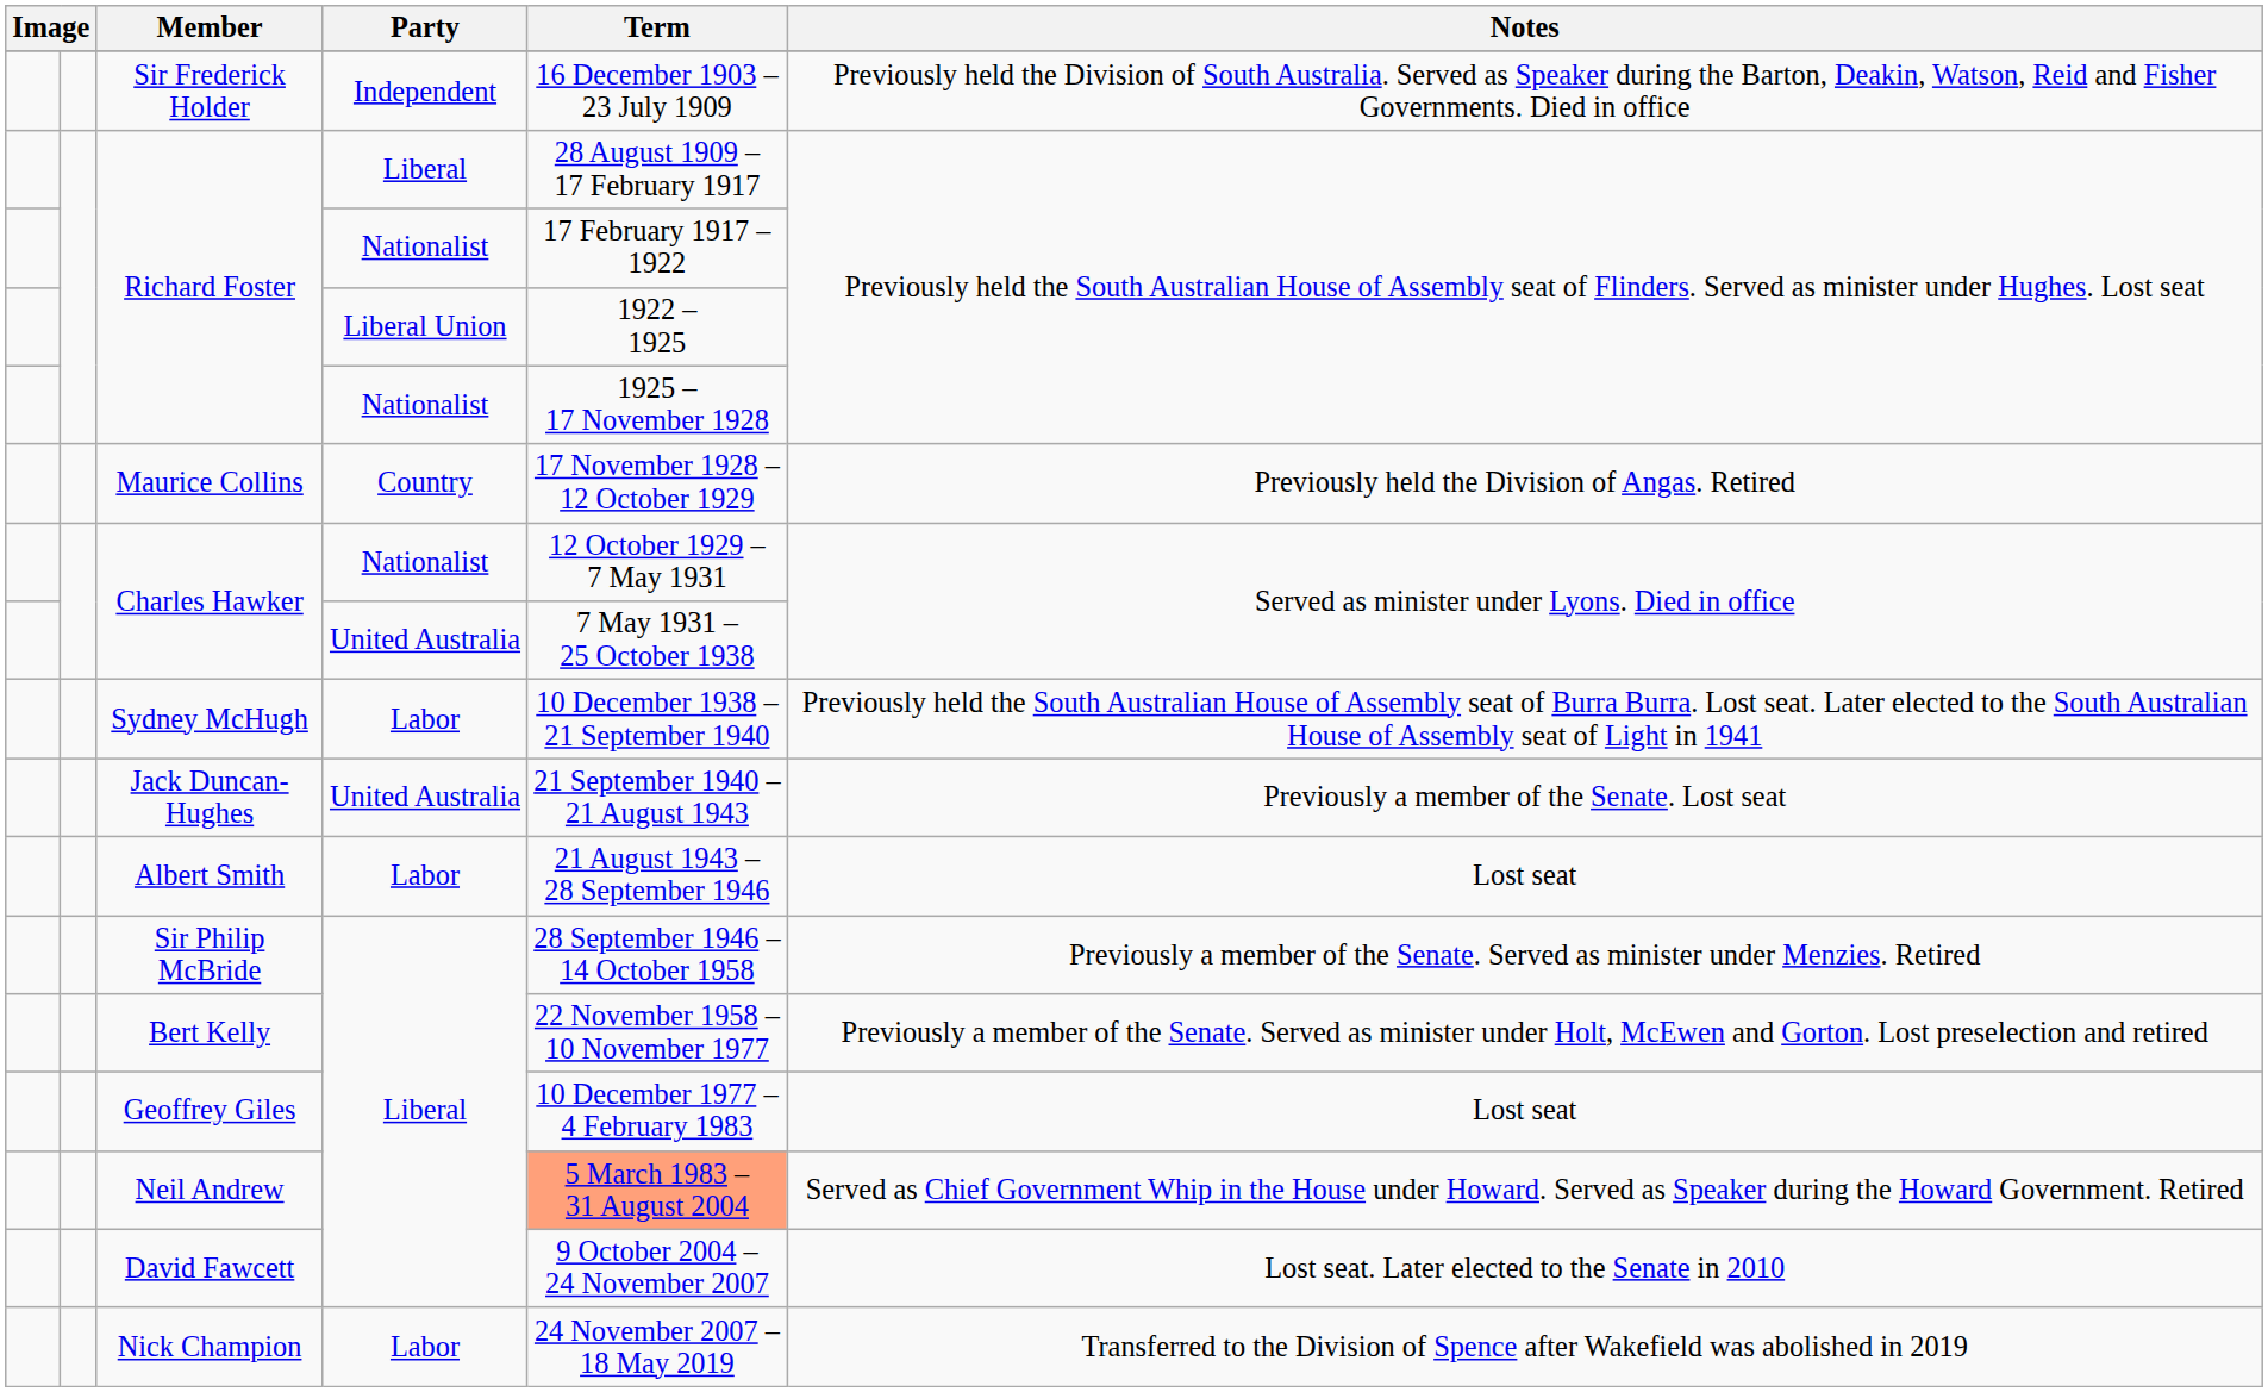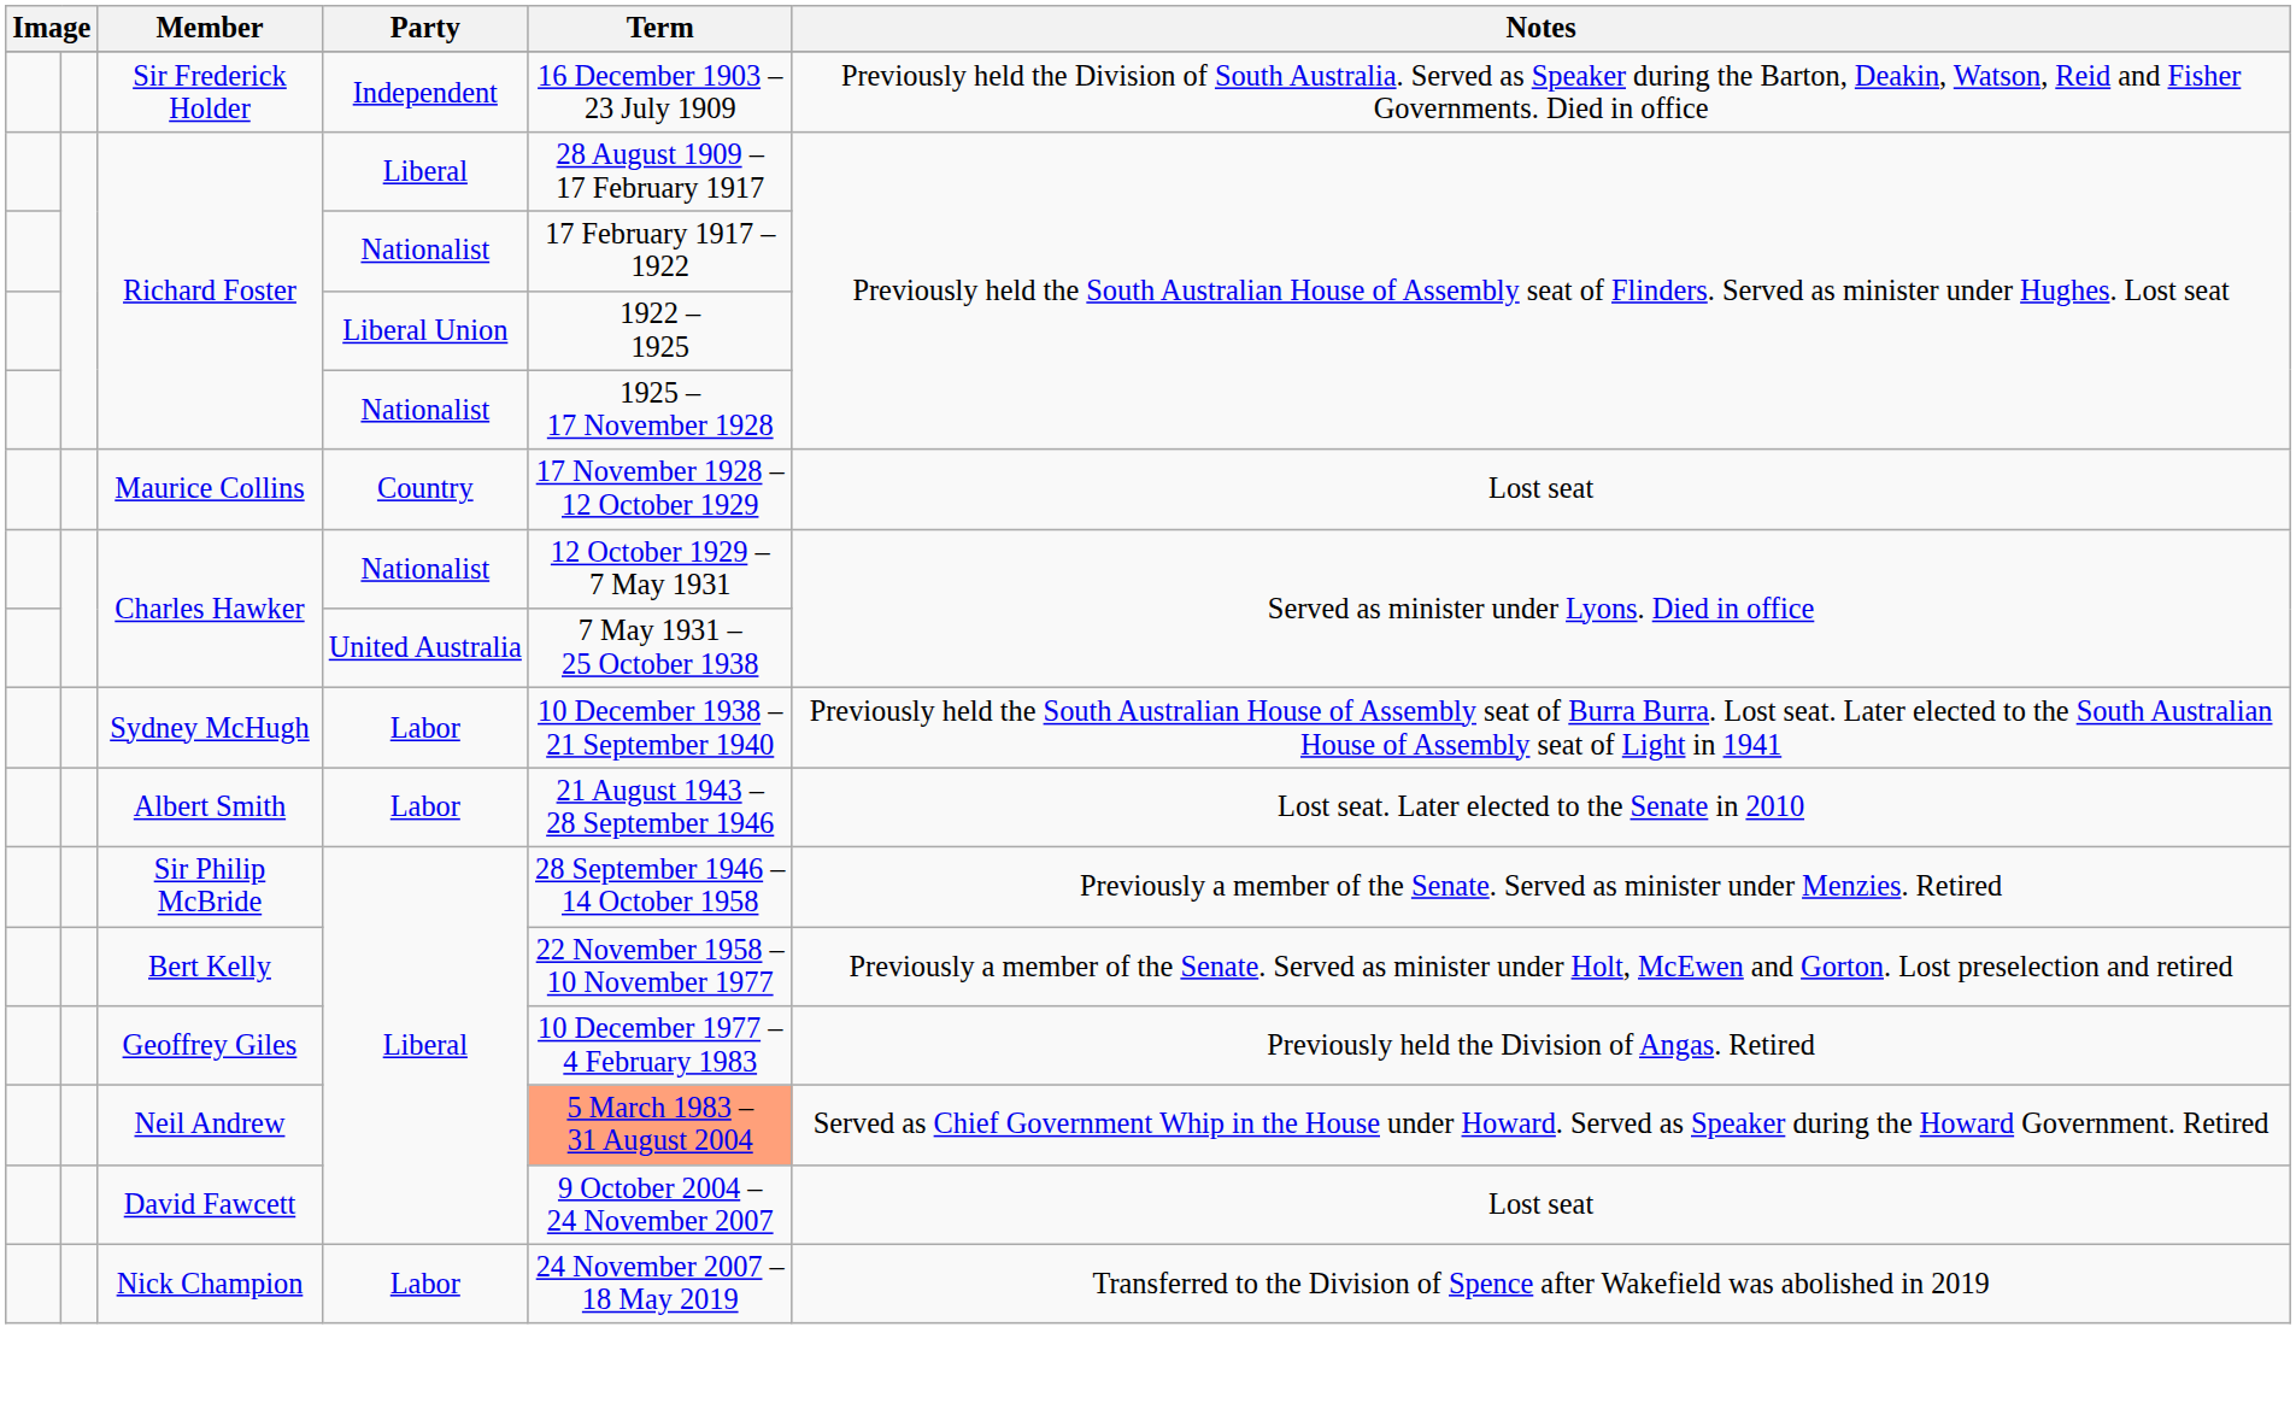 <table class=wikitable style="text-align:center">
 <tr>
 <th colspan=2>Image</th>
 <th>Member</th>
 <th>Party</th>
 <th>Term</th>
 <th>Notes</th>
 </tr>
 <tr>
 </tr>
 <tr>
 <td> </td>
 <td></td>
 <td><a href='#'>Sir Frederick Holder</a><br></td>
 <td><a href='#'>Independent</a></td>
 <td nowrap><a href='#'>16 December 1903</a> –<br>23 July 1909</td>
 <td>Previously held the Division of <a href='#'>South Australia</a>. Served as <a href='#'>Speaker</a> during the Barton, <a href='#'>Deakin</a>, <a href='#'>Watson</a>, <a href='#'>Reid</a> and <a href='#'>Fisher</a> Governments. Died in office</td>
 </tr>
 <tr>
 <td> </td>
 <td rowspan=4></td>
 <td rowspan=4><a href='#'>Richard Foster</a><br></td>
 <td><a href='#'>Liberal</a></td>
 <td nowrap><a href='#'>28 August 1909</a> –<br>17 February 1917</td>
 <td rowspan=4>Previously held the <a href='#'>South Australian House of Assembly</a> seat of <a href='#'>Flinders</a>. Served as minister under <a href='#'>Hughes</a>. Lost seat</td>
 </tr>
 <tr>
 <td> </td>
 <td nowrap><a href='#'>Nationalist</a></td>
 <td nowrap>17 February 1917 –<br>1922</td>
 </tr>
 <tr>
 <td> </td>
 <td><a href='#'>Liberal Union</a></td>
 <td nowrap>1922 –<br>1925</td>
 </tr>
 <tr>
 <td> </td>
 <td nowrap><a href='#'>Nationalist</a></td>
 <td nowrap>1925 –<br><a href='#'>17 November 1928</a></td>
 </tr>
 <tr>
 <td> </td>
 <td></td>
 <td><a href='#'>Maurice Collins</a><br></td>
 <td><a href='#'>Country</a></td>
 <td nowrap><a href='#'>17 November 1928</a> –<br><a href='#'>12 October 1929</a></td>
-<td>Previously held the Division of <a href='#'>Angas</a>. Retired</td>
+<td>Lost seat</td>
 </tr>
 <tr>
 <td> </td>
 <td rowspan=2></td>
 <td rowspan=2><a href='#'>Charles Hawker</a><br></td>
 <td><a href='#'>Nationalist</a></td>
 <td nowrap><a href='#'>12 October 1929</a> –<br>7 May 1931</td>
 <td rowspan=2>Served as minister under <a href='#'>Lyons</a>. <a href='#'>Died in office</a></td>
 </tr>
 <tr>
 <td> </td>
 <td nowrap><a href='#'>United Australia</a></td>
 <td nowrap>7 May 1931 –<br><a href='#'>25 October 1938</a></td>
 </tr>
 <tr>
 <td> </td>
 <td></td>
 <td><a href='#'>Sydney McHugh</a><br></td>
 <td><a href='#'>Labor</a></td>
 <td nowrap><a href='#'>10 December 1938</a> –<br><a href='#'>21 September 1940</a></td>
 <td>Previously held the <a href='#'>South Australian House of Assembly</a> seat of <a href='#'>Burra Burra</a>. Lost seat. Later elected to the <a href='#'>South Australian House of Assembly</a> seat of <a href='#'>Light</a> in <a href='#'>1941</a></td>
 </tr>
 <tr>
 <td> </td>
 <td></td>
-<td><a href='#'>Jack Duncan-Hughes</a><br></td>
-<td><a href='#'>United Australia</a></td>
-<td nowrap><a href='#'>21 September 1940</a> –<br><a href='#'>21 August 1943</a></td>
-<td>Previously a member of the <a href='#'>Senate</a>. Lost seat</td>
-</tr>
-<tr>
-<td> </td>
-<td></td>
 <td><a href='#'>Albert Smith</a><br></td>
 <td><a href='#'>Labor</a></td>
 <td nowrap><a href='#'>21 August 1943</a> –<br><a href='#'>28 September 1946</a></td>
-<td>Lost seat</td>
+<td>Lost seat. Later elected to the <a href='#'>Senate</a> in <a href='#'>2010</a></td>
 </tr>
 <tr>
 <td> </td>
 <td></td>
 <td><a href='#'>Sir Philip McBride</a><br></td>
 <td rowspan="5"><a href='#'>Liberal</a></td>
 <td nowrap><a href='#'>28 September 1946</a> –<br><a href='#'>14 October 1958</a></td>
 <td>Previously a member of the <a href='#'>Senate</a>. Served as minister under <a href='#'>Menzies</a>. Retired</td>
 </tr>
 <tr>
 <td> </td>
 <td></td>
 <td><a href='#'>Bert Kelly</a><br></td>
 <td nowrap><a href='#'>22 November 1958</a> –<br><a href='#'>10 November 1977</a></td>
 <td>Previously a member of the <a href='#'>Senate</a>. Served as minister under <a href='#'>Holt</a>, <a href='#'>McEwen</a> and <a href='#'>Gorton</a>. Lost preselection and retired</td>
 </tr>
 <tr>
 <td> </td>
 <td></td>
 <td><a href='#'>Geoffrey Giles</a><br></td>
 <td nowrap><a href='#'>10 December 1977</a> –<br><a href='#'>4 February 1983</a></td>
-<td>Lost seat</td>
+<td>Previously held the Division of <a href='#'>Angas</a>. Retired</td>
 </tr>
 <tr>
 <td> </td>
 <td></td>
 <td><a href='#'>Neil Andrew</a><br></td>
 <td nowrap style="background: lightsalmon;"><a href='#'>5 March 1983</a> –<br><a href='#'>31 August 2004</a></td>
 <td>Served as <a href='#'>Chief Government Whip in the House</a> under <a href='#'>Howard</a>. Served as <a href='#'>Speaker</a> during the <a href='#'>Howard</a> Government. Retired</td>
 </tr>
 <tr>
 <td> </td>
 <td></td>
 <td><a href='#'>David Fawcett</a><br></td>
 <td nowrap><a href='#'>9 October 2004</a> –<br><a href='#'>24 November 2007</a></td>
-<td>Lost seat. Later elected to the <a href='#'>Senate</a> in <a href='#'>2010</a></td>
+<td>Lost seat</td>
 </tr>
 <tr>
 <td> </td>
 <td></td>
 <td><a href='#'>Nick Champion</a><br></td>
 <td><a href='#'>Labor</a></td>
 <td nowrap><a href='#'>24 November 2007</a> –<br><a href='#'>18 May 2019</a></td>
 <td>Transferred to the Division of <a href='#'>Spence</a> after Wakefield was abolished in 2019</td>
 </tr>
 </table>
